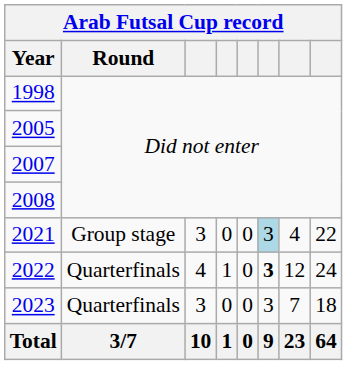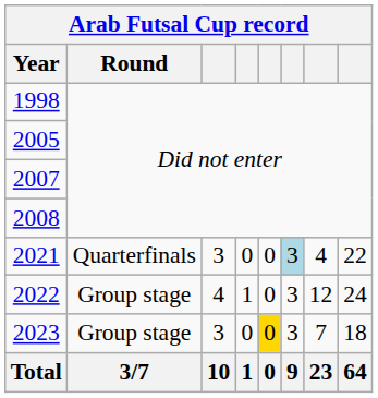 <table class="wikitable" style="text-align: center;font-size:90%;">
 <tr>
 <th colspan=9><a href='#'>Arab Futsal Cup record</a></th>
 </tr>
 <tr>
 <th>Year</th>
 <th>Round</th>
 <th></th>
 <th></th>
 <th></th>
 <th></th>
 <th></th>
 <th></th>
 </tr>
 <tr>
 <td> <a href='#'>1998</a></td>
 <td colspan=8 rowspan=4><em>Did not enter</em></td>
 </tr>
 <tr>
 <td> <a href='#'>2005</a></td>
 </tr>
 <tr>
 <td> <a href='#'>2007</a></td>
 </tr>
 <tr>
 <td> <a href='#'>2008</a></td>
 </tr>
 <tr>
 <td> <a href='#'>2021</a></td>
-<td>Group stage</td>
+<td>Quarterfinals</td>
 <td>3</td>
 <td>0</td>
 <td>0</td>
 <td style="background: lightblue;">3</td>
 <td>4</td>
 <td>22</td>
 </tr>
 <tr>
 <td> <a href='#'>2022</a></td>
-<td>Quarterfinals</td>
+<td>Group stage</td>
 <td>4</td>
 <td>1</td>
 <td>0</td>
-<td><strong>3</strong></td>
+<td>3</td>
 <td>12</td>
 <td>24</td>
 </tr>
 <tr>
 <td> <a href='#'>2023</a></td>
-<td>Quarterfinals</td>
+<td>Group stage</td>
 <td>3</td>
 <td>0</td>
-<td>0</td>
+<td style="background: gold;">0</td>
 <td>3</td>
 <td>7</td>
 <td>18</td>
 </tr>
 <tr>
 <th>Total</th>
 <th>3/7</th>
 <th>10</th>
 <th>1</th>
 <th>0</th>
 <th>9</th>
 <th>23</th>
 <th>64</th>
 </tr>
 </table>
